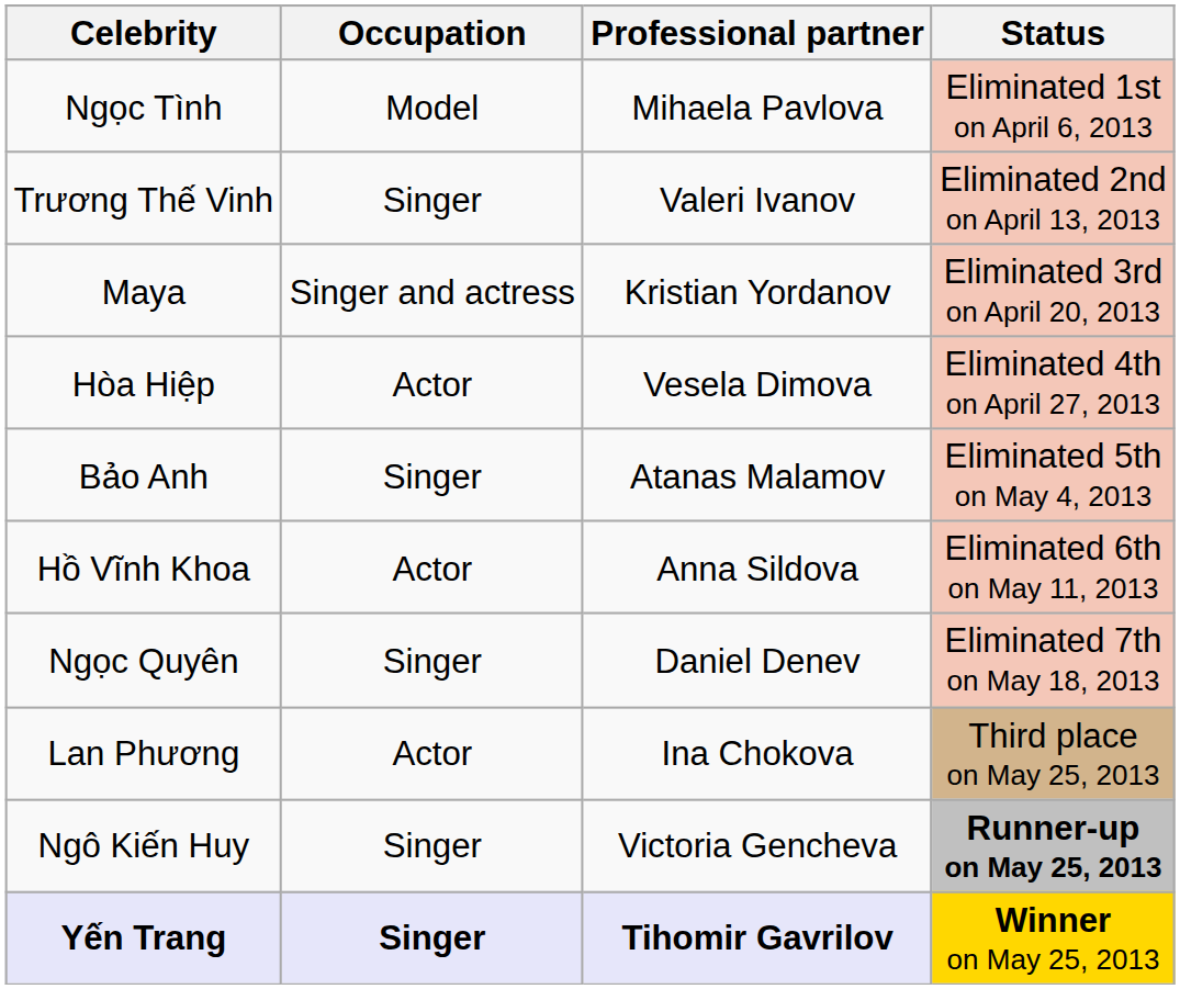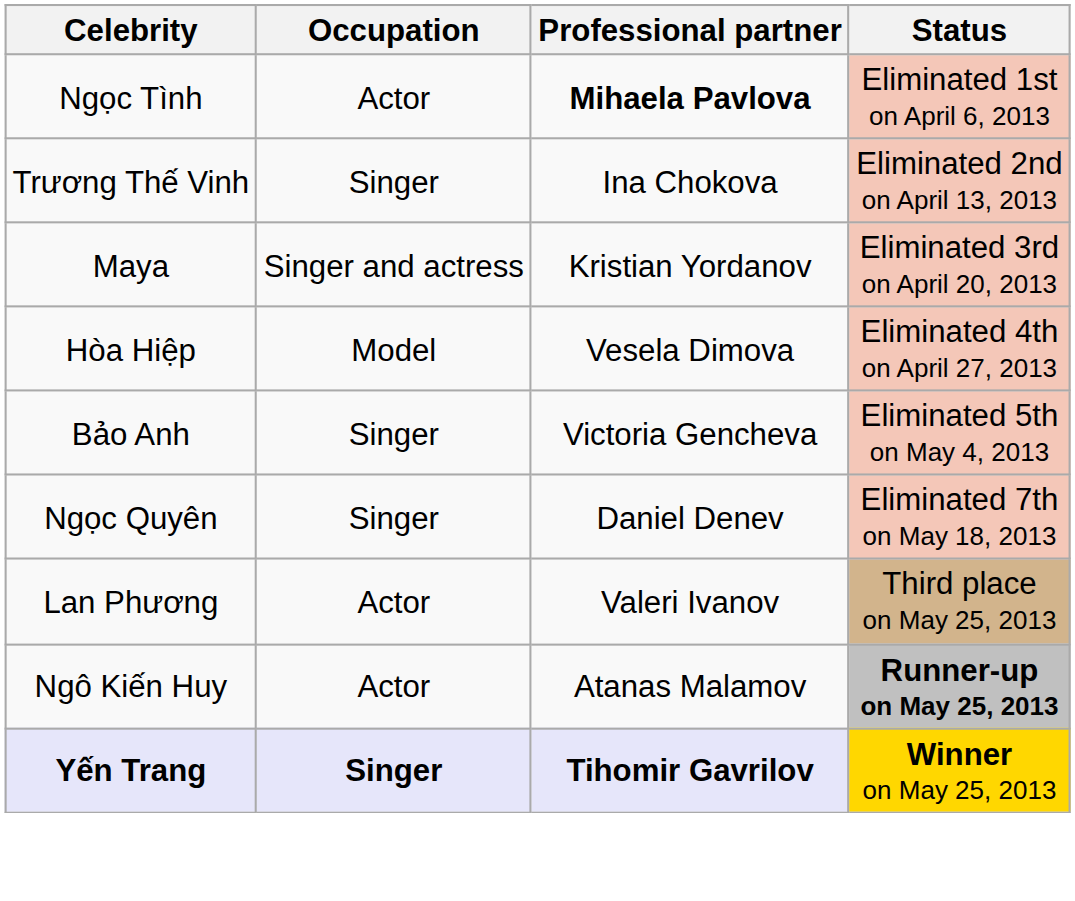 <table class="wikitable sortable" style="text-align: center; white-space:nowrap; margin:auto; font-size:95.2%;">
 <tr>
 <th>Celebrity</th>
 <th>Occupation</th>
 <th>Professional partner</th>
 <th>Status</th>
 </tr>
 <tr>
 <td>Ngọc Tình</td>
-<td>Model</td>
-<td>Mihaela Pavlova</td>
+<td>Actor</td>
+<td><strong>Mihaela Pavlova</strong></td>
 <td style="background:#f4c7b8;">Eliminated 1st<br><small>on April 6, 2013</small></td>
 </tr>
 <tr>
 <td>Trương Thế Vinh</td>
 <td>Singer</td>
-<td>Valeri Ivanov</td>
+<td>Ina Chokova</td>
 <td style="background:#f4c7b8;">Eliminated 2nd<br><small>on April 13, 2013</small></td>
 </tr>
 <tr>
 <td>Maya</td>
 <td>Singer and actress</td>
 <td>Kristian Yordanov</td>
 <td style="background:#f4c7b8;">Eliminated 3rd<br><small>on April 20, 2013</small></td>
 </tr>
 <tr>
 <td>Hòa Hiệp</td>
-<td>Actor</td>
+<td>Model</td>
 <td>Vesela Dimova</td>
 <td style="background:#f4c7b8;">Eliminated 4th<br><small>on April 27, 2013</small></td>
 </tr>
 <tr>
 <td>Bảo Anh</td>
 <td>Singer</td>
-<td>Atanas Malamov</td>
+<td>Victoria Gencheva</td>
 <td style="background:#f4c7b8;">Eliminated 5th<br><small>on May 4, 2013</small></td>
-</tr>
-<tr>
-<td>Hồ Vĩnh Khoa</td>
-<td>Actor</td>
-<td>Anna Sildova</td>
-<td style="background:#f4c7b8;">Eliminated 6th<br><small>on May 11, 2013</small></td>
 </tr>
 <tr>
 <td>Ngọc Quyên</td>
 <td>Singer</td>
 <td>Daniel Denev</td>
 <td style="background:#f4c7b8;">Eliminated 7th<br><small>on May 18, 2013</small></td>
 </tr>
 <tr>
 <td>Lan Phương</td>
 <td>Actor</td>
-<td>Ina Chokova</td>
+<td>Valeri Ivanov</td>
 <td bgcolor=tan>Third place <br><small> on May 25, 2013 </small></td>
 </tr>
 <tr>
 <td>Ngô Kiến Huy</td>
-<td>Singer</td>
-<td>Victoria Gencheva</td>
+<td>Actor</td>
+<td>Atanas Malamov</td>
 <td bgcolor=silver><strong>Runner-up<br><small> on May 25, 2013 </small></strong></td>
 </tr>
 <tr>
 <td style="background:lavender;"><strong>Yến Trang</strong></td>
 <td style="background:lavender;"><strong>Singer</strong></td>
 <td style="background:lavender;"><strong>Tihomir Gavrilov</strong></td>
 <td style="background:gold;"><strong>Winner</strong><br><small> on May 25, 2013 </small></td>
 </tr>
 </table>
